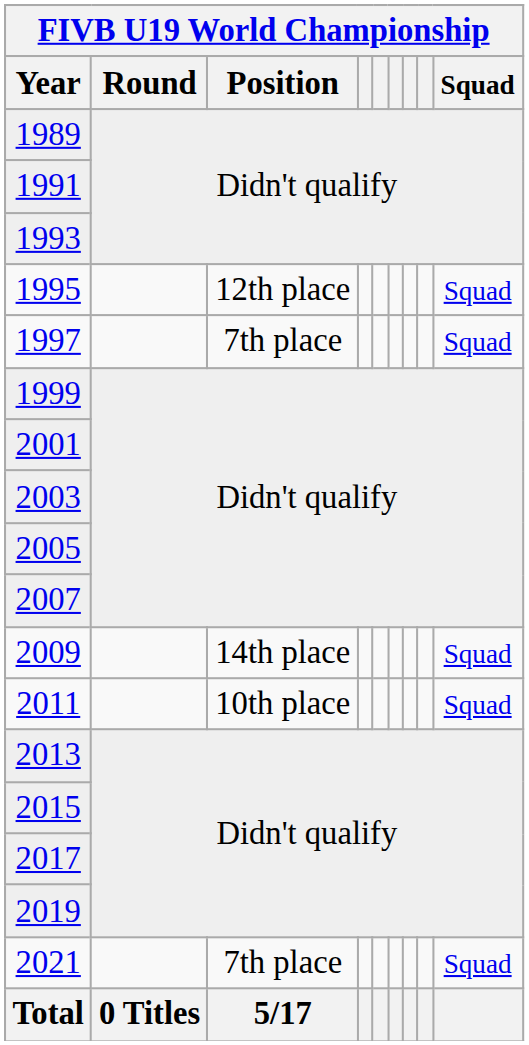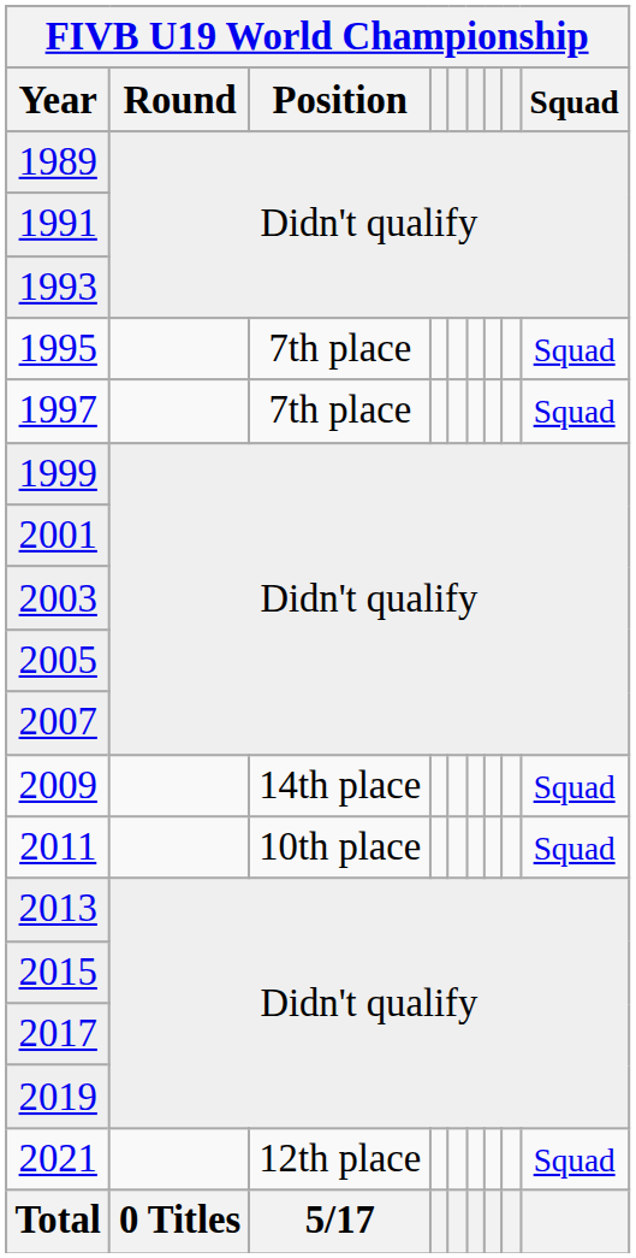 <table class="wikitable" style="text-align: center;">
 <tr>
 <th colspan=9><a href='#'>FIVB U19 World Championship</a></th>
 </tr>
 <tr>
 <th>Year</th>
 <th>Round</th>
 <th>Position</th>
 <th></th>
 <th></th>
 <th></th>
 <th></th>
 <th></th>
 <th><small>Squad</small></th>
 </tr>
 <tr bgcolor="efefef">
 <td> <a href='#'>1989</a></td>
 <td colspan="8" rowspan=3>Didn't qualify</td>
 </tr>
 <tr bgcolor="efefef">
 <td> <a href='#'>1991</a></td>
 </tr>
 <tr bgcolor="efefef">
 <td> <a href='#'>1993</a></td>
 </tr>
 <tr>
 <td> <a href='#'>1995</a></td>
 <td></td>
-<td>12th place</td>
+<td>7th place</td>
 <td></td>
 <td></td>
 <td></td>
 <td></td>
 <td></td>
 <td><small><a href='#'>Squad</a></small></td>
 </tr>
 <tr>
 <td> <a href='#'>1997</a></td>
 <td></td>
 <td>7th place</td>
 <td></td>
 <td></td>
 <td></td>
 <td></td>
 <td></td>
 <td><small><a href='#'>Squad</a></small></td>
 </tr>
 <tr bgcolor="efefef">
 <td> <a href='#'>1999</a></td>
 <td colspan=8 rowspan=5>Didn't qualify</td>
 </tr>
 <tr bgcolor="efefef">
 <td> <a href='#'>2001</a></td>
 </tr>
 <tr bgcolor="efefef">
 <td> <a href='#'>2003</a></td>
 </tr>
 <tr bgcolor="efefef">
 <td> <a href='#'>2005</a></td>
 </tr>
 <tr bgcolor="efefef">
 <td> <a href='#'>2007</a></td>
 </tr>
 <tr>
 <td> <a href='#'>2009</a></td>
 <td></td>
 <td>14th place</td>
 <td></td>
 <td></td>
 <td></td>
 <td></td>
 <td></td>
 <td><small><a href='#'>Squad</a></small></td>
 </tr>
 <tr>
 <td> <a href='#'>2011</a></td>
 <td></td>
 <td>10th place</td>
 <td></td>
 <td></td>
 <td></td>
 <td></td>
 <td></td>
 <td><small><a href='#'>Squad</a></small></td>
 </tr>
 <tr bgcolor="efefef">
 <td> <a href='#'>2013</a></td>
 <td colspan="8" rowspan="4">Didn't qualify</td>
 </tr>
 <tr bgcolor="efefef">
 <td> <a href='#'>2015</a></td>
 </tr>
 <tr bgcolor="efefef">
 <td> <a href='#'>2017</a></td>
 </tr>
 <tr bgcolor="efefef">
 <td> <a href='#'>2019</a></td>
 </tr>
 <tr>
 <td> <a href='#'>2021</a></td>
 <td></td>
-<td>7th place</td>
+<td>12th place</td>
 <td></td>
 <td></td>
 <td></td>
 <td></td>
 <td></td>
 <td><small><a href='#'>Squad</a></small></td>
 </tr>
 <tr>
 <th>Total</th>
 <th>0 Titles</th>
 <th>5/17</th>
 <th></th>
 <th></th>
 <th></th>
 <th></th>
 <th></th>
 <th></th>
 </tr>
 </table>
